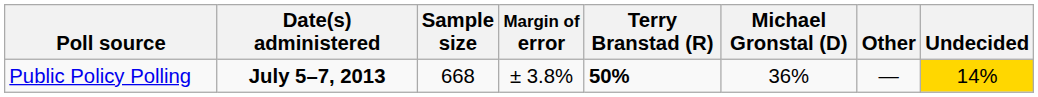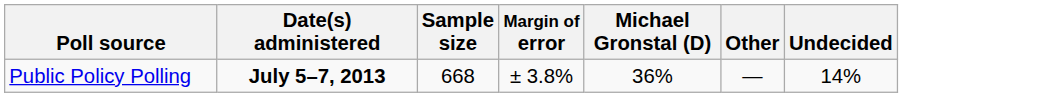 <table class="wikitable">
 <tr valign= bottom>
 <th style="width:160px;">Poll source</th>
 <th style="width:150px;">Date(s)<br>administered</th>
 <th class=small>Sample<br>size</th>
 <th class=small><small>Margin of</small><br>error</th>
-<th style="width:100px;">Terry<br>Branstad (R)</th>
 <th style="width:100px;">Michael<br>Gronstal (D)</th>
 <th style="width:40px;">Other</th>
 <th style="width:40px;">Undecided</th>
 </tr>
 <tr>
 <td><a href='#'>Public Policy Polling</a></td>
 <td align=center><strong>July 5–7, 2013</strong></td>
 <td align=center>668</td>
 <td align=center>± 3.8%</td>
-<td><strong>50%</strong></td>
 <td align=center>36%</td>
 <td align=center>—</td>
-<td align=center style="background: gold;">14%</td>
+<td align=center>14%</td>
 </tr>
 </table>
